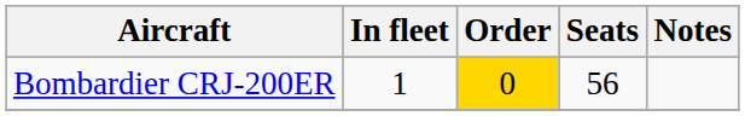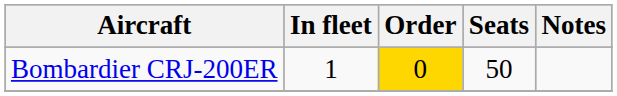 <table class="wikitable" style="margin:0.5em auto">
 <tr>
 <th>Aircraft</th>
 <th>In fleet</th>
 <th>Order</th>
 <th>Seats</th>
 <th>Notes</th>
 </tr>
 <tr>
 <td><a href='#'>Bombardier CRJ-200ER</a></td>
 <td align=center>1</td>
 <td align=center style="background: gold;">0</td>
-<td align=center>56</td>
+<td align=center>50</td>
 <td></td>
 </tr>
 <tr>
 </tr>
 </table>
